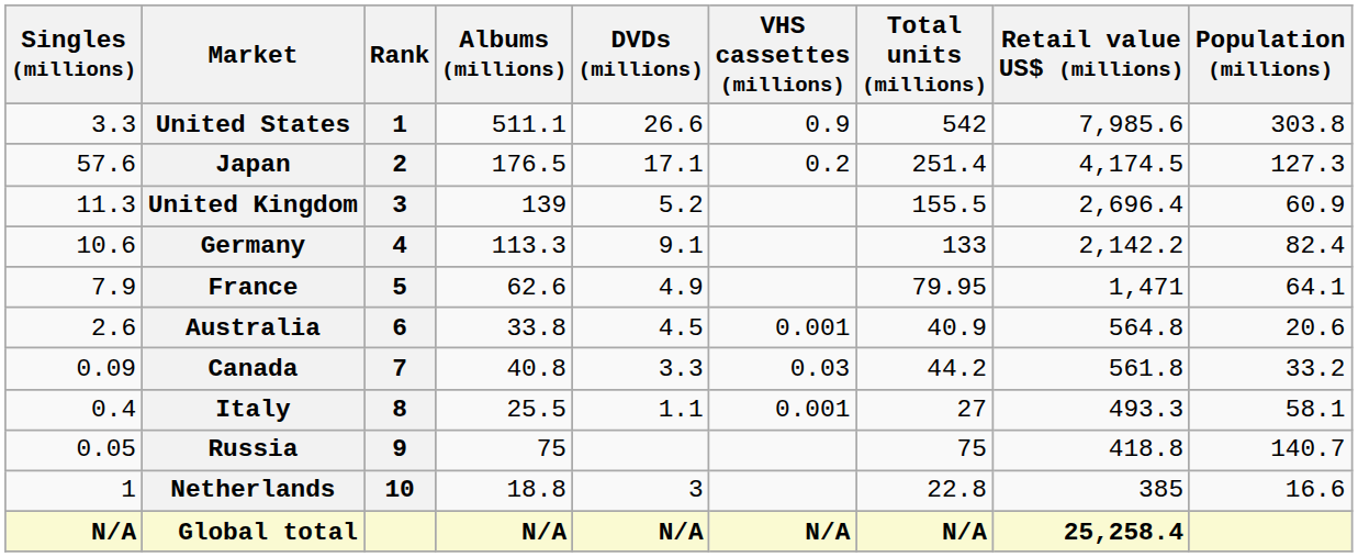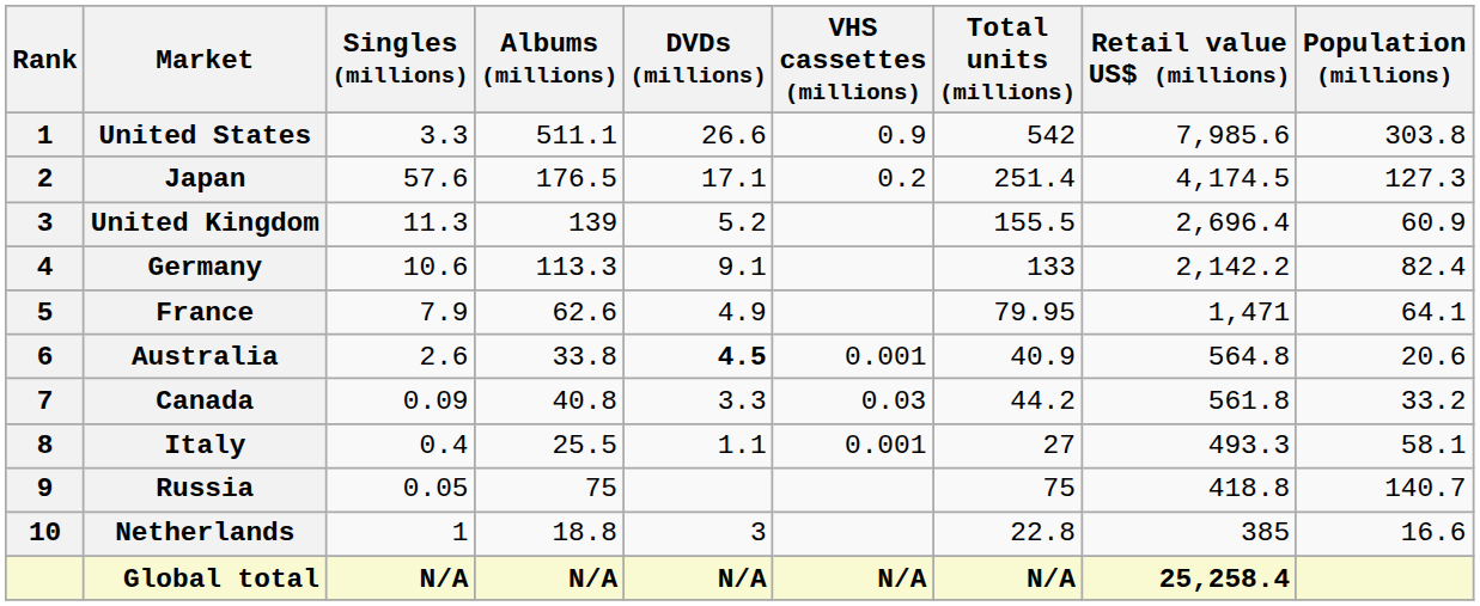 <table class="wikitable plainrowheaders sortable" style="text-align:right;">
 <tr>
+<th scope="col">Rank</th>
+<th scope="col">Market</th>
 <th scope="col" style="width:5em;">Singles <br><small>(millions)</small></th>
-<th scope="col">Market</th>
-<th scope="col">Rank</th>
 <th scope="col" style="width:5em;">Albums <br><small>(millions)</small></th>
 <th scope="col" style="width:5em;">DVDs <br><small>(millions)</small></th>
 <th scope="col" style="width:5em;">VHS cassettes <br><small>(millions)</small></th>
 <th scope="col" style="width:5em;">Total units <br><small>(millions)</small></th>
 <th scope="col">Retail value<br>US$ <small>(millions)</small></th>
 <th scope="col">Population<br><small>(millions)</small></th>
 </tr>
 <tr>
+<th>1</th>
+<th scope="row">United States</th>
 <td>3.3</td>
-<th scope="row">United States</th>
-<th>1</th>
 <td>511.1</td>
 <td>26.6</td>
 <td>0.9</td>
 <td>542</td>
 <td>7,985.6</td>
 <td>303.8</td>
 </tr>
 <tr>
+<th>2</th>
+<th scope="row">Japan</th>
 <td>57.6</td>
-<th scope="row">Japan</th>
-<th>2</th>
 <td>176.5</td>
 <td>17.1</td>
 <td>0.2</td>
 <td>251.4</td>
 <td>4,174.5</td>
 <td>127.3</td>
 </tr>
 <tr>
+<th>3</th>
+<th scope="row">United Kingdom</th>
 <td>11.3</td>
-<th scope="row">United Kingdom</th>
-<th>3</th>
 <td>139</td>
 <td>5.2</td>
 <td></td>
 <td>155.5</td>
 <td>2,696.4</td>
 <td>60.9</td>
 </tr>
 <tr>
+<th>4</th>
+<th scope="row">Germany</th>
 <td>10.6</td>
-<th scope="row">Germany</th>
-<th>4</th>
 <td>113.3</td>
 <td>9.1</td>
 <td></td>
 <td>133</td>
 <td>2,142.2</td>
 <td>82.4</td>
 </tr>
 <tr>
+<th>5</th>
+<th scope="row">France</th>
 <td>7.9</td>
-<th scope="row">France</th>
-<th>5</th>
 <td>62.6</td>
 <td>4.9</td>
 <td></td>
 <td>79.95</td>
 <td>1,471</td>
 <td>64.1</td>
 </tr>
 <tr>
+<th>6</th>
+<th scope="row">Australia</th>
 <td>2.6</td>
-<th scope="row">Australia</th>
-<th>6</th>
 <td>33.8</td>
-<td>4.5</td>
+<td><strong>4.5</strong></td>
 <td>0.001</td>
 <td>40.9</td>
 <td>564.8</td>
 <td>20.6</td>
 </tr>
 <tr>
+<th>7</th>
+<th scope="row">Canada</th>
 <td>0.09</td>
-<th scope="row">Canada</th>
-<th>7</th>
 <td>40.8</td>
 <td>3.3</td>
 <td>0.03</td>
 <td>44.2</td>
 <td>561.8</td>
 <td>33.2</td>
 </tr>
 <tr>
+<th>8</th>
+<th scope="row">Italy</th>
 <td>0.4</td>
-<th scope="row">Italy</th>
-<th>8</th>
 <td>25.5</td>
 <td>1.1</td>
 <td>0.001</td>
 <td>27</td>
 <td>493.3</td>
 <td>58.1</td>
 </tr>
 <tr>
+<th>9</th>
+<th scope="row">Russia</th>
 <td>0.05</td>
-<th scope="row">Russia</th>
-<th>9</th>
 <td>75</td>
 <td></td>
 <td></td>
 <td>75</td>
 <td>418.8</td>
 <td>140.7</td>
 </tr>
 <tr>
+<th>10</th>
+<th scope="row">Netherlands</th>
 <td>1</td>
-<th scope="row">Netherlands</th>
-<th>10</th>
 <td>18.8</td>
 <td>3</td>
 <td></td>
 <td>22.8</td>
 <td>385</td>
 <td>16.6</td>
 </tr>
 <tr class="sortbottom" style="background-color:#FAFAD2; font-weight:bold;">
+<td></td>
+<td>Global total</td>
 <td>N/A</td>
-<td>Global total</td>
-<td></td>
 <td>N/A</td>
 <td>N/A</td>
 <td>N/A</td>
 <td>N/A</td>
 <td>25,258.4</td>
 <td></td>
 </tr>
 </table>
